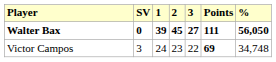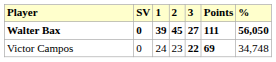 <table class="wikitable">
 <tr bgcolor="#ffffcc">
 <td width=180><strong>Player</strong></td>
 <td><strong>SV</strong></td>
 <td><strong>1</strong></td>
 <td><strong>2</strong></td>
 <td><strong>3</strong></td>
 <td><strong>Points</strong></td>
 <td><strong>%</strong></td>
 </tr>
 <tr bgcolor="FFFFFF">
 <td> <strong>Walter Bax</strong></td>
 <td><strong>0</strong></td>
 <td><strong>39</strong></td>
 <td><strong>45</strong></td>
 <td><strong>27</strong></td>
 <td><strong>111</strong></td>
 <td><strong>56,050</strong></td>
 </tr>
 <tr bgcolor="FFFFFF">
 <td> Victor Campos</td>
-<td>3</td>
+<td>0</td>
 <td>24</td>
 <td>23</td>
-<td>22</td>
+<td><strong>22</strong></td>
 <td><strong>69</strong></td>
 <td>34,748</td>
 </tr>
 </table>
